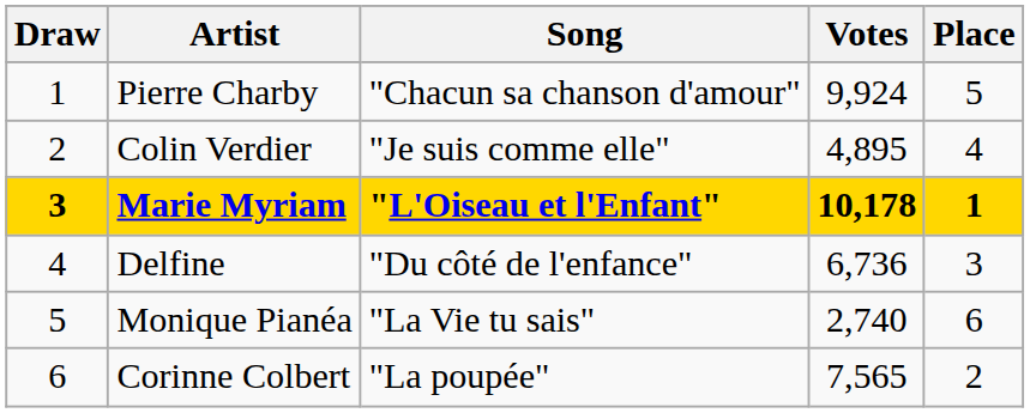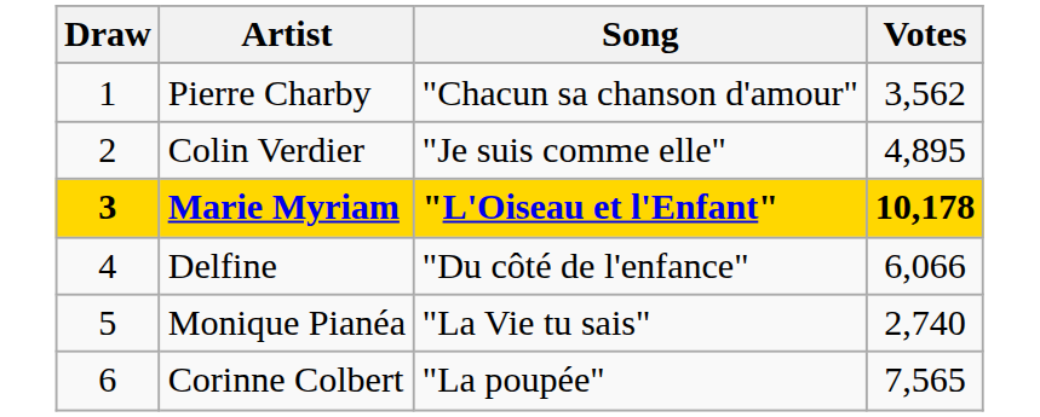 <table class="sortable wikitable" style="margin: 1em auto 1em auto; text-align:center">
 <tr>
 <th>Draw</th>
 <th>Artist</th>
 <th>Song</th>
 <th>Votes</th>
-<th>Place</th>
 </tr>
 <tr>
 <td>1</td>
 <td align="left">Pierre Charby</td>
 <td align="left">"Chacun sa chanson d'amour"</td>
-<td>9,924</td>
-<td>5</td>
+<td>3,562</td>
 </tr>
 <tr>
 <td>2</td>
 <td align="left">Colin Verdier</td>
 <td align="left">"Je suis comme elle"</td>
 <td>4,895</td>
-<td>4</td>
 </tr>
 <tr style="font-weight:bold; background:gold;">
 <td>3</td>
 <td align="left"><a href='#'>Marie Myriam</a></td>
 <td align="left">"<a href='#'>L'Oiseau et l'Enfant</a>"</td>
 <td>10,178</td>
-<td>1</td>
 </tr>
 <tr>
 <td>4</td>
 <td align="left">Delfine</td>
 <td align="left">"Du côté de l'enfance"</td>
-<td>6,736</td>
-<td>3</td>
+<td>6,066</td>
 </tr>
 <tr>
 <td>5</td>
 <td align="left">Monique Pianéa</td>
 <td align="left">"La Vie tu sais"</td>
 <td>2,740</td>
-<td>6</td>
 </tr>
 <tr>
 <td>6</td>
 <td align="left">Corinne Colbert</td>
 <td align="left">"La poupée"</td>
 <td>7,565</td>
-<td>2</td>
 </tr>
 </table>
